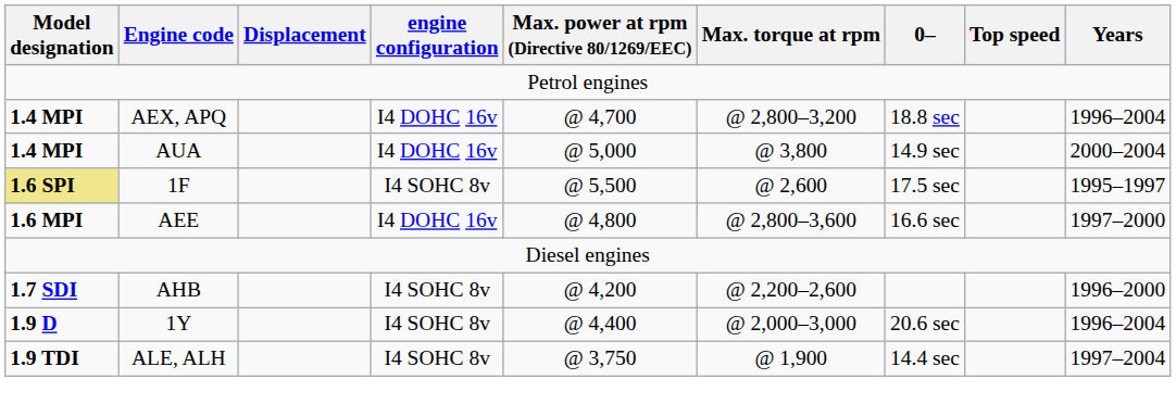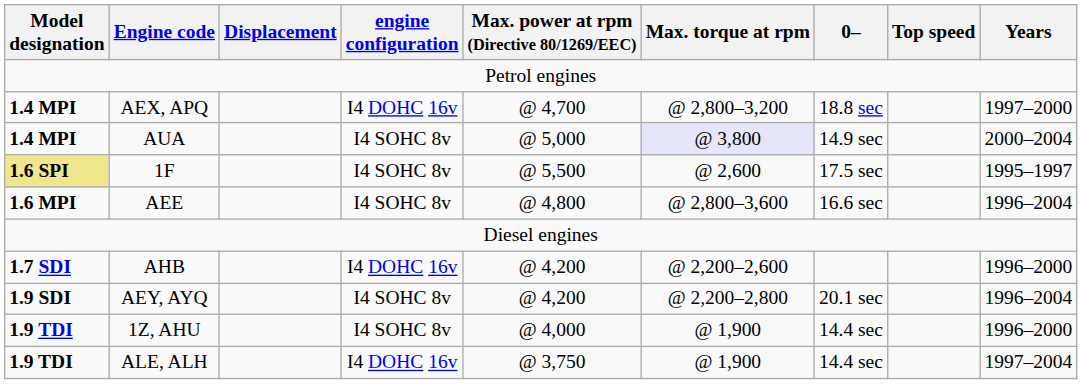 <table class="wikitable" style="text-align:center; font-size:91%;">
 <tr>
 <th>Model<br>designation</th>
 <th><a href='#'>Engine code</a></th>
 <th><a href='#'>Displacement</a></th>
 <th><a href='#'>engine<br>configuration</a></th>
 <th>Max. power at rpm<br><small>(Directive 80/1269/EEC)</small></th>
 <th>Max. torque at rpm</th>
 <th>0–</th>
 <th>Top speed</th>
 <th>Years</th>
 </tr>
 <tr>
 <td colspan="9" >Petrol engines</td>
 </tr>
 <tr>
 <td align="left"><strong>1.4 MPI</strong></td>
 <td>AEX, APQ</td>
 <td></td>
 <td>I4 <a href='#'>DOHC</a> <a href='#'>16v</a></td>
 <td> @ 4,700</td>
 <td> @ 2,800–3,200</td>
 <td>18.8 <a href='#'>sec</a></td>
 <td></td>
-<td>1996–2004</td>
+<td>1997–2000</td>
 </tr>
 <tr>
 <td align="left"><strong>1.4 MPI</strong></td>
 <td>AUA</td>
 <td></td>
-<td>I4 <a href='#'>DOHC</a> <a href='#'>16v</a></td>
+<td>I4 SOHC 8v</td>
 <td> @ 5,000</td>
-<td> @ 3,800</td>
+<td style="background: lavender;"> @ 3,800</td>
 <td>14.9 sec</td>
 <td></td>
 <td>2000–2004</td>
 </tr>
 <tr>
 <td align="left" style="background: khaki;"><strong>1.6 SPI</strong></td>
 <td>1F</td>
 <td></td>
 <td>I4 SOHC 8v</td>
 <td> @ 5,500</td>
 <td> @ 2,600</td>
 <td>17.5 sec</td>
 <td></td>
 <td>1995–1997</td>
 </tr>
 <tr>
 <td align="left"><strong>1.6 MPI</strong></td>
 <td>AEE</td>
 <td></td>
-<td>I4 <a href='#'>DOHC</a> <a href='#'>16v</a></td>
+<td>I4 SOHC 8v</td>
 <td> @ 4,800</td>
 <td> @ 2,800–3,600</td>
 <td>16.6 sec</td>
 <td></td>
-<td>1997–2000</td>
+<td>1996–2004</td>
 </tr>
 <tr>
 <td colspan="9" >Diesel engines</td>
 </tr>
 <tr>
 <td align="left"><strong>1.7 <a href='#'>SDI</a></strong></td>
 <td>AHB</td>
 <td></td>
-<td>I4 SOHC 8v</td>
+<td>I4 <a href='#'>DOHC</a> <a href='#'>16v</a></td>
 <td> @ 4,200</td>
 <td> @ 2,200–2,600</td>
 <td></td>
 <td></td>
 <td>1996–2000</td>
 </tr>
 <tr>
-<td align="left"><strong>1.9 <a href='#'>D</a></strong></td>
-<td>1Y</td>
+<td align="left"><strong>1.9 SDI</strong></td>
+<td>AEY, AYQ</td>
 <td></td>
 <td>I4 SOHC 8v</td>
-<td> @ 4,400</td>
-<td> @ 2,000–3,000</td>
-<td>20.6 sec</td>
+<td> @ 4,200</td>
+<td> @ 2,200–2,800</td>
+<td>20.1 sec</td>
 <td></td>
 <td>1996–2004</td>
+</tr>
+<tr>
+<td align="left"><strong>1.9 <a href='#'>TDI</a></strong></td>
+<td>1Z, AHU</td>
+<td></td>
+<td>I4 SOHC 8v</td>
+<td> @ 4,000</td>
+<td> @ 1,900</td>
+<td>14.4 sec</td>
+<td></td>
+<td>1996–2000</td>
 </tr>
 <tr>
 <td align="left"><strong>1.9 TDI</strong></td>
 <td>ALE, ALH</td>
 <td></td>
-<td>I4 SOHC 8v</td>
+<td>I4 <a href='#'>DOHC</a> <a href='#'>16v</a></td>
 <td> @ 3,750</td>
 <td> @ 1,900</td>
 <td>14.4 sec</td>
 <td></td>
 <td>1997–2004</td>
 </tr>
 </table>
